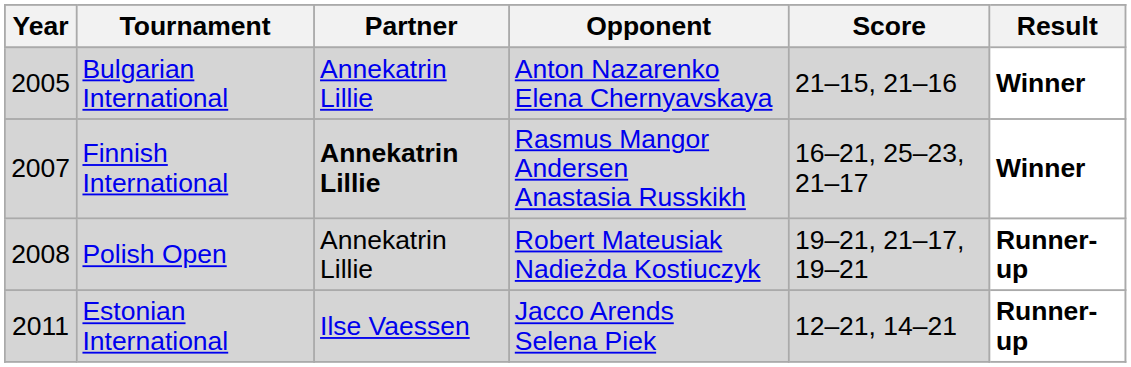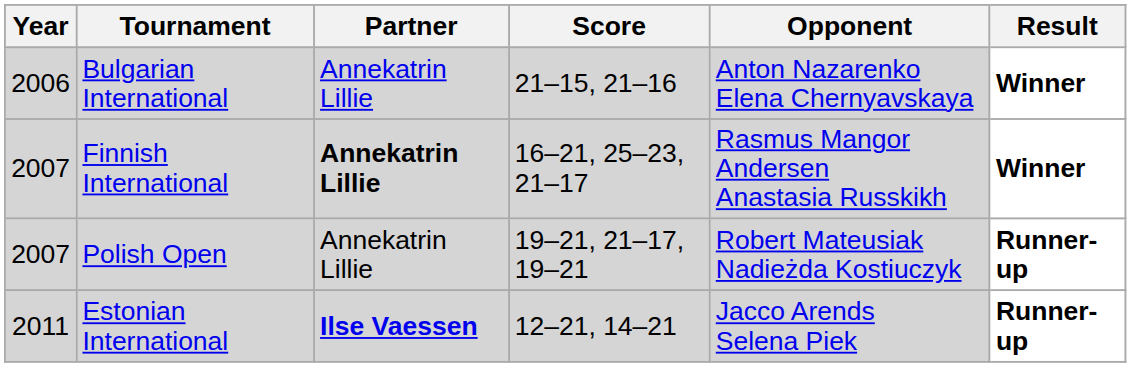 <table class="sortable wikitable" style="font-size: 90%;">
 <tr>
 <th>Year</th>
 <th>Tournament</th>
 <th>Partner</th>
+<th>Score</th>
 <th>Opponent</th>
-<th>Score</th>
 <th>Result</th>
 </tr>
 <tr style="background:#D5D5D5">
-<td align="center">2005</td>
+<td align="center">2006</td>
 <td align="left"><a href='#'>Bulgarian International</a></td>
 <td align="left"> <a href='#'>Annekatrin Lillie</a></td>
+<td align="left">21–15, 21–16</td>
 <td align="left"> <a href='#'>Anton Nazarenko</a><br> <a href='#'>Elena Chernyavskaya</a></td>
-<td align="left">21–15, 21–16</td>
 <td style="text-align:left; background:white"> <strong>Winner</strong></td>
 </tr>
 <tr style="background:#D5D5D5">
 <td align="center">2007</td>
 <td align="left"><a href='#'>Finnish International</a></td>
 <td align="left"><strong> Annekatrin Lillie</strong></td>
+<td align="left">16–21, 25–23, 21–17</td>
 <td align="left"> <a href='#'>Rasmus Mangor Andersen</a><br> <a href='#'>Anastasia Russkikh</a></td>
-<td align="left">16–21, 25–23, 21–17</td>
 <td style="text-align:left; background:white"> <strong>Winner</strong></td>
 </tr>
 <tr style="background:#D5D5D5">
-<td align="center">2008</td>
+<td align="center">2007</td>
 <td align="left"><a href='#'>Polish Open</a></td>
 <td align="left"> Annekatrin Lillie</td>
+<td align="left">19–21, 21–17, 19–21</td>
 <td align="left"> <a href='#'>Robert Mateusiak</a><br> <a href='#'>Nadieżda Kostiuczyk</a></td>
-<td align="left">19–21, 21–17, 19–21</td>
 <td style="text-align:left; background:white"> <strong>Runner-up</strong></td>
 </tr>
 <tr style="background:#D5D5D5">
 <td align="center">2011</td>
 <td align="left"><a href='#'>Estonian International</a></td>
-<td align="left"> <a href='#'>Ilse Vaessen</a></td>
+<td align="left"><strong> <a href='#'>Ilse Vaessen</a></strong></td>
+<td align="left">12–21, 14–21</td>
 <td align="left"> <a href='#'>Jacco Arends</a><br> <a href='#'>Selena Piek</a></td>
-<td align="left">12–21, 14–21</td>
 <td style="text-align:left; background:white"> <strong>Runner-up</strong></td>
 </tr>
 </table>
